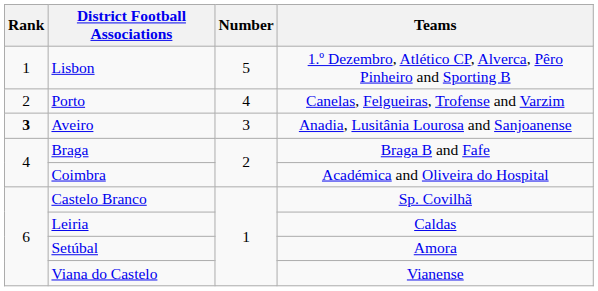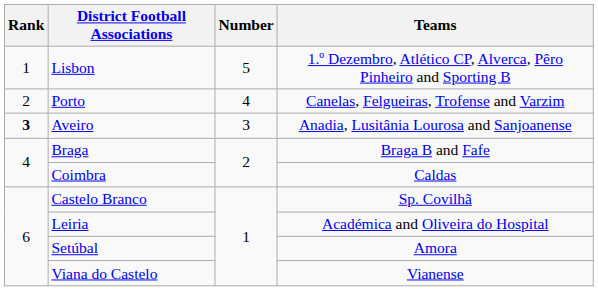 <table class="wikitable">
 <tr>
 <th>Rank</th>
 <th><a href='#'>District Football Associations</a></th>
 <th>Number</th>
 <th>Teams</th>
 </tr>
 <tr>
 <td rowspan=1 align=center>1</td>
 <td> <a href='#'>Lisbon</a></td>
 <td rowspan=1 align=center>5</td>
 <td align=center><a href='#'>1.º Dezembro</a>, <a href='#'>Atlético CP</a>, <a href='#'>Alverca</a>, <a href='#'>Pêro Pinheiro</a> and <a href='#'>Sporting B</a></td>
 </tr>
 <tr>
 <td rowspan=1 align=center>2</td>
 <td> <a href='#'>Porto</a></td>
 <td rowspan=1 align=center>4</td>
 <td align=center><a href='#'>Canelas</a>, <a href='#'>Felgueiras</a>, <a href='#'>Trofense</a> and <a href='#'>Varzim</a></td>
 </tr>
 <tr>
 <td rowspan=1 align=center><strong>3</strong></td>
 <td> <a href='#'>Aveiro</a></td>
 <td rowspan=1 align=center>3</td>
 <td align=center><a href='#'>Anadia</a>, <a href='#'>Lusitânia Lourosa</a> and <a href='#'>Sanjoanense</a></td>
 </tr>
 <tr>
 <td rowspan=2 align=center>4</td>
 <td> <a href='#'>Braga</a></td>
 <td rowspan=2 align=center>2</td>
 <td align=center><a href='#'>Braga B</a> and <a href='#'>Fafe</a></td>
 </tr>
 <tr>
 <td> <a href='#'>Coimbra</a></td>
-<td align=center><a href='#'>Académica</a> and <a href='#'>Oliveira do Hospital</a></td>
+<td align=center><a href='#'>Caldas</a></td>
 </tr>
 <tr>
 <td rowspan=4 align=center>6</td>
 <td> <a href='#'>Castelo Branco</a></td>
 <td rowspan=4 align=center>1</td>
 <td align=center><a href='#'>Sp. Covilhã</a></td>
 </tr>
 <tr>
 <td> <a href='#'>Leiria</a></td>
-<td align=center><a href='#'>Caldas</a></td>
+<td align=center><a href='#'>Académica</a> and <a href='#'>Oliveira do Hospital</a></td>
 </tr>
 <tr>
 <td> <a href='#'>Setúbal</a></td>
 <td align=center><a href='#'>Amora</a></td>
 </tr>
 <tr>
 <td> <a href='#'>Viana do Castelo</a></td>
 <td align=center><a href='#'>Vianense</a></td>
 </tr>
 </table>
